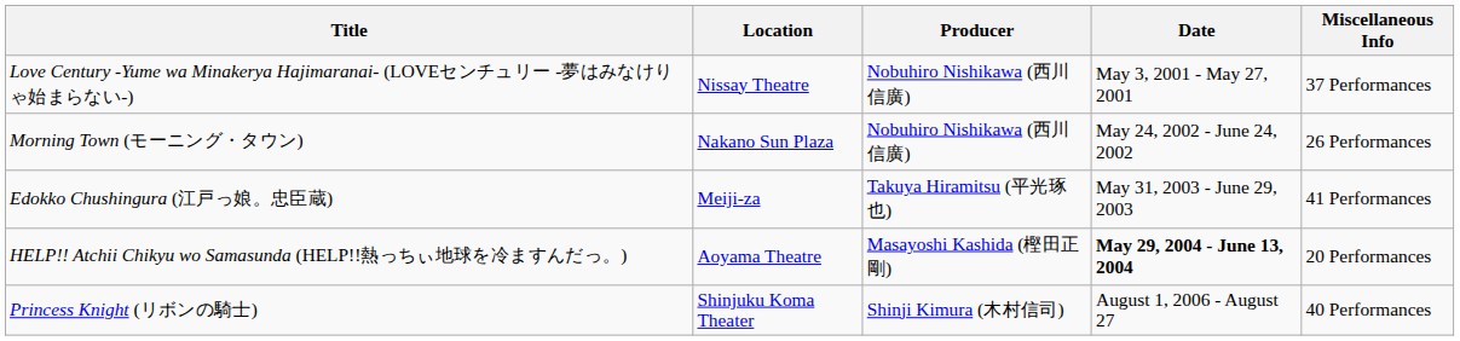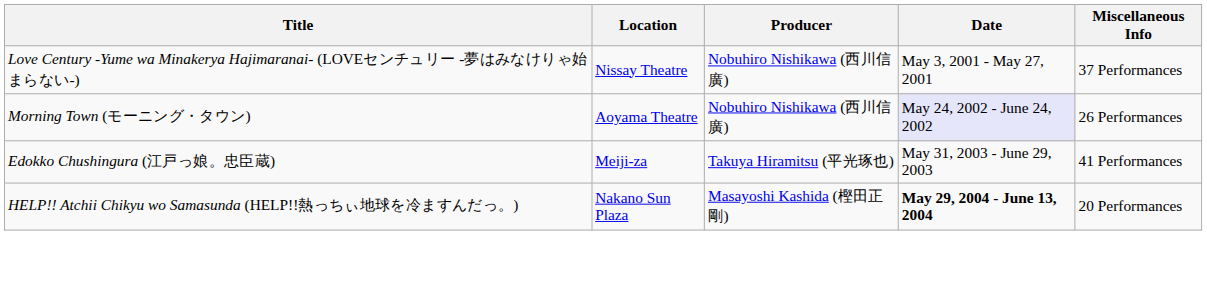 <table class="wikitable">
 <tr>
 <th>Title</th>
 <th>Location</th>
 <th>Producer</th>
 <th>Date</th>
 <th>Miscellaneous Info</th>
 </tr>
 <tr>
 <td><em>Love Century -Yume wa Minakerya Hajimaranai-</em> (LOVEセンチュリー -夢はみなけりゃ始まらない-)</td>
 <td><a href='#'>Nissay Theatre</a></td>
 <td><a href='#'>Nobuhiro Nishikawa</a> (西川信廣)</td>
 <td>May 3, 2001 - May 27, 2001</td>
 <td>37 Performances</td>
 </tr>
 <tr>
 <td><em>Morning Town</em> (モーニング・タウン)</td>
-<td><a href='#'>Nakano Sun Plaza</a></td>
+<td><a href='#'>Aoyama Theatre</a></td>
 <td><a href='#'>Nobuhiro Nishikawa</a> (西川信廣)</td>
-<td>May 24, 2002 - June 24, 2002</td>
+<td style="background: lavender;">May 24, 2002 - June 24, 2002</td>
 <td>26 Performances</td>
 </tr>
 <tr>
 <td><em>Edokko Chushingura</em> (江戸っ娘。忠臣蔵)</td>
 <td><a href='#'>Meiji-za</a></td>
 <td><a href='#'>Takuya Hiramitsu</a> (平光琢也)</td>
 <td>May 31, 2003 - June 29, 2003</td>
 <td>41 Performances</td>
 </tr>
 <tr>
 <td><em>HELP!! Atchii Chikyu wo Samasunda</em> (HELP!!熱っちぃ地球を冷ますんだっ。)</td>
-<td><a href='#'>Aoyama Theatre</a></td>
+<td><a href='#'>Nakano Sun Plaza</a></td>
 <td><a href='#'>Masayoshi Kashida</a> (樫田正剛)</td>
 <td><strong>May 29, 2004 - June 13, 2004</strong></td>
 <td>20 Performances</td>
 </tr>
-<tr>
-<td><em><a href='#'>Princess Knight</a></em> (リボンの騎士)</td>
-<td><a href='#'>Shinjuku Koma Theater</a></td>
-<td><a href='#'>Shinji Kimura</a> (木村信司)</td>
-<td>August 1, 2006 - August 27</td>
-<td>40 Performances</td>
-</tr>
 </table>
